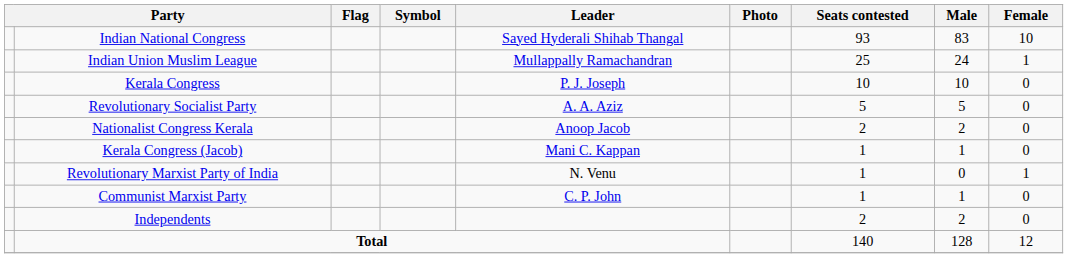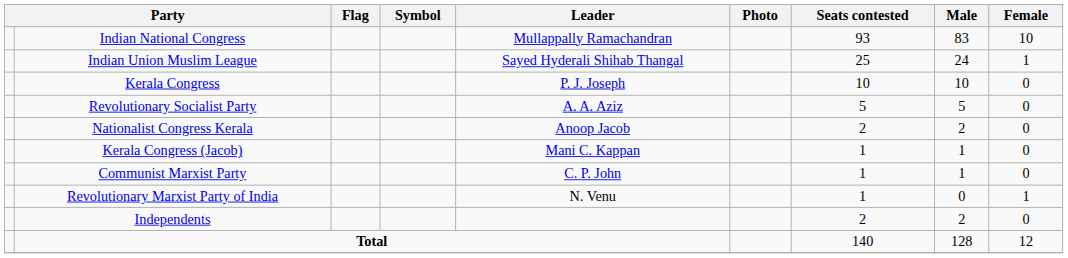 <table class="wikitable" width="60%" style="text-align:center">
 <tr>
 <th colspan="2">Party</th>
 <th>Flag</th>
 <th>Symbol</th>
 <th>Leader</th>
 <th>Photo</th>
 <th>Seats contested</th>
 <th>Male</th>
 <th>Female</th>
 </tr>
 <tr>
 <td></td>
 <td><a href='#'>Indian National Congress</a></td>
 <td></td>
 <td></td>
-<td><a href='#'>Sayed Hyderali Shihab Thangal</a></td>
+<td><a href='#'>Mullappally Ramachandran</a></td>
 <td></td>
 <td>93</td>
 <td>83</td>
 <td>10</td>
 </tr>
 <tr>
 <td></td>
 <td><a href='#'>Indian Union Muslim League</a></td>
 <td></td>
 <td></td>
-<td><a href='#'>Mullappally Ramachandran</a></td>
+<td><a href='#'>Sayed Hyderali Shihab Thangal</a></td>
 <td></td>
 <td>25</td>
 <td>24</td>
 <td>1</td>
 </tr>
 <tr>
 <td></td>
 <td><a href='#'>Kerala Congress</a></td>
 <td></td>
 <td></td>
 <td><a href='#'>P. J. Joseph</a></td>
 <td></td>
 <td>10</td>
 <td>10</td>
 <td>0</td>
 </tr>
 <tr>
 <td></td>
 <td><a href='#'>Revolutionary Socialist Party</a></td>
 <td></td>
 <td></td>
 <td><a href='#'>A. A. Aziz</a></td>
 <td></td>
 <td>5</td>
 <td>5</td>
 <td>0</td>
 </tr>
 <tr>
 <td></td>
 <td><a href='#'>Nationalist Congress Kerala</a></td>
 <td></td>
 <td></td>
 <td><a href='#'>Anoop Jacob</a></td>
 <td></td>
 <td>2</td>
 <td>2</td>
 <td>0</td>
 </tr>
 <tr>
 <td></td>
 <td><a href='#'>Kerala Congress (Jacob)</a></td>
 <td></td>
 <td></td>
 <td><a href='#'>Mani C. Kappan</a></td>
 <td></td>
 <td>1</td>
 <td>1</td>
 <td>0</td>
 </tr>
 <tr>
 <td></td>
+<td><a href='#'>Communist Marxist Party</a></td>
+<td></td>
+<td></td>
+<td><a href='#'>C. P. John</a></td>
+<td></td>
+<td>1</td>
+<td>1</td>
+<td>0</td>
+</tr>
+<tr>
+<td></td>
 <td><a href='#'>Revolutionary Marxist Party of India</a></td>
 <td></td>
 <td></td>
 <td>N. Venu</td>
 <td></td>
 <td>1</td>
 <td>0</td>
 <td>1</td>
-</tr>
-<tr>
-<td></td>
-<td><a href='#'>Communist Marxist Party</a></td>
-<td></td>
-<td></td>
-<td><a href='#'>C. P. John</a></td>
-<td></td>
-<td>1</td>
-<td>1</td>
-<td>0</td>
 </tr>
 <tr>
 <td></td>
 <td><a href='#'>Independents</a></td>
 <td></td>
 <td></td>
 <td></td>
 <td></td>
 <td>2</td>
 <td>2</td>
 <td>0</td>
 </tr>
 <tr>
 <td></td>
 <td colspan="4"><strong>Total</strong></td>
 <td></td>
 <td>140</td>
 <td>128</td>
 <td>12</td>
 </tr>
 <tr>
 </tr>
 </table>
